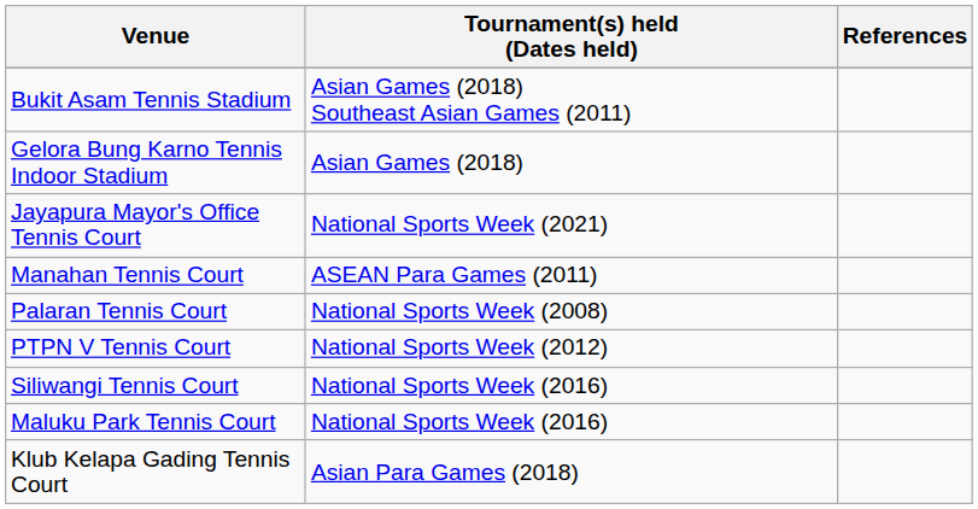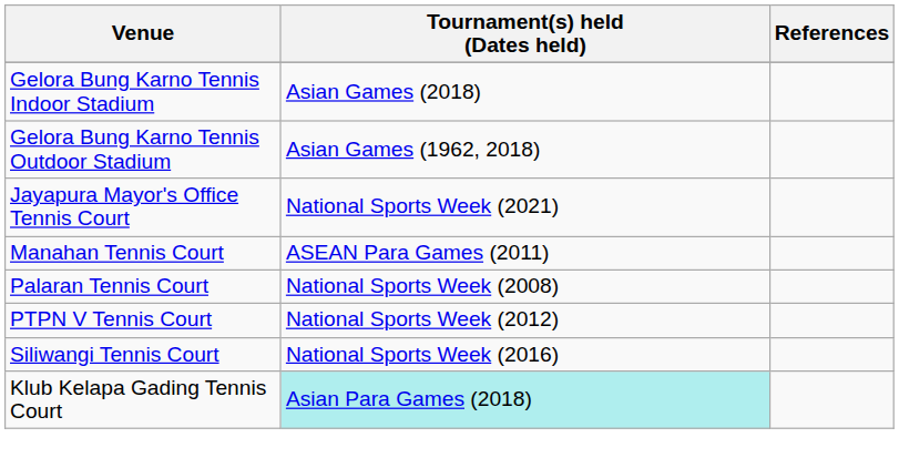 <table class=wikitable>
 <tr>
 <th width=200>Venue</th>
 <th width=360>Tournament(s)  held<br>(Dates held)</th>
 <th width=80>References</th>
 </tr>
 <tr>
 </tr>
 <tr>
-<td><a href='#'>Bukit Asam Tennis Stadium</a></td>
-<td><a href='#'>Asian Games</a> (2018)<br><a href='#'>Southeast Asian Games</a> (2011)</td>
+<td><a href='#'>Gelora Bung Karno Tennis Indoor Stadium</a></td>
+<td><a href='#'>Asian Games</a> (2018)</td>
 <td></td>
 </tr>
 <tr>
-<td><a href='#'>Gelora Bung Karno Tennis Indoor Stadium</a></td>
-<td><a href='#'>Asian Games</a> (2018)</td>
+<td><a href='#'>Gelora Bung Karno Tennis Outdoor Stadium</a></td>
+<td><a href='#'>Asian Games</a> (1962, 2018)</td>
 <td></td>
 </tr>
 <tr>
 <td><a href='#'>Jayapura Mayor's Office Tennis Court</a></td>
 <td><a href='#'>National Sports Week</a> (2021)</td>
 <td></td>
 </tr>
 <tr>
 <td><a href='#'>Manahan Tennis Court</a></td>
 <td><a href='#'>ASEAN Para Games</a> (2011)</td>
 <td></td>
 </tr>
 <tr>
 <td><a href='#'>Palaran Tennis Court</a></td>
 <td><a href='#'>National Sports Week</a> (2008)</td>
 <td></td>
 </tr>
 <tr>
 <td><a href='#'>PTPN V Tennis Court</a></td>
 <td><a href='#'>National Sports Week</a> (2012)</td>
 <td></td>
 </tr>
 <tr>
 <td><a href='#'>Siliwangi Tennis Court</a></td>
 <td><a href='#'>National Sports Week</a> (2016)</td>
 <td></td>
 </tr>
 <tr>
-<td><a href='#'>Maluku Park Tennis Court</a></td>
-<td><a href='#'>National Sports Week</a> (2016)</td>
-<td></td>
-</tr>
-<tr>
 <td>Klub Kelapa Gading Tennis Court</td>
-<td><a href='#'>Asian Para Games</a> (2018)</td>
+<td style="background: paleturquoise;"><a href='#'>Asian Para Games</a> (2018)</td>
 <td></td>
 </tr>
 </table>
